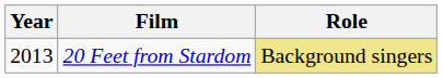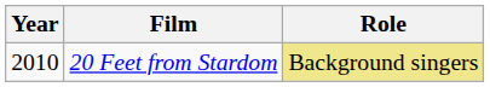 <table class="wikitable">
 <tr>
 <th>Year</th>
 <th>Film</th>
 <th>Role</th>
 </tr>
 <tr>
-<td>2013</td>
+<td>2010</td>
 <td><em><a href='#'>20 Feet from Stardom</a></em></td>
 <td style="background: khaki;">Background singers</td>
 </tr>
 </table>
